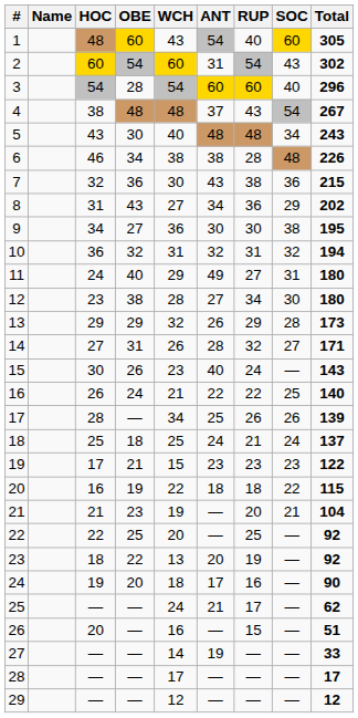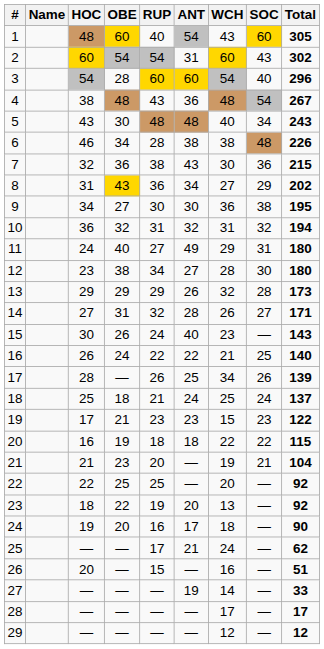 <table class="wikitable sortable" style="text-align:center;">
 <tr>
 <th>#</th>
 <th>Name</th>
 <th>HOC</th>
 <th>OBE</th>
+<th>RUP</th>
+<th>ANT</th>
 <th>WCH</th>
-<th>ANT</th>
-<th>RUP</th>
 <th>SOC</th>
 <th>Total</th>
 </tr>
 <tr>
 <td>1</td>
 <td align="left"></td>
 <td bgcolor="CC9966">48</td>
 <td bgcolor="gold">60</td>
+<td>40</td>
+<td bgcolor="silver">54</td>
 <td>43</td>
-<td bgcolor="silver">54</td>
-<td>40</td>
 <td bgcolor="gold">60</td>
 <td><strong>305</strong></td>
 </tr>
 <tr>
 <td>2</td>
 <td align="left"></td>
 <td bgcolor="gold">60</td>
 <td bgcolor="silver">54</td>
+<td bgcolor="silver">54</td>
+<td>31</td>
 <td bgcolor="gold">60</td>
-<td>31</td>
-<td bgcolor="silver">54</td>
 <td>43</td>
 <td><strong>302</strong></td>
 </tr>
 <tr>
 <td>3</td>
 <td align="left"></td>
 <td bgcolor="silver">54</td>
 <td>28</td>
-<td bgcolor="silver">54</td>
 <td bgcolor="gold">60</td>
 <td bgcolor="gold">60</td>
+<td bgcolor="silver">54</td>
 <td>40</td>
 <td><strong>296</strong></td>
 </tr>
 <tr>
 <td>4</td>
 <td align="left"></td>
 <td>38</td>
 <td bgcolor="CC9966">48</td>
+<td>43</td>
+<td>36</td>
 <td bgcolor="CC9966">48</td>
-<td>37</td>
-<td>43</td>
 <td bgcolor="silver">54</td>
 <td><strong>267</strong></td>
 </tr>
 <tr>
 <td>5</td>
 <td align="left"></td>
 <td>43</td>
 <td>30</td>
-<td>40</td>
 <td bgcolor="CC9966">48</td>
 <td bgcolor="CC9966">48</td>
+<td>40</td>
 <td>34</td>
 <td><strong>243</strong></td>
 </tr>
 <tr>
 <td>6</td>
 <td align="left"></td>
 <td>46</td>
 <td>34</td>
+<td>28</td>
 <td>38</td>
 <td>38</td>
-<td>28</td>
 <td bgcolor="CC9966">48</td>
 <td><strong>226</strong></td>
 </tr>
 <tr>
 <td>7</td>
 <td align="left"></td>
 <td>32</td>
 <td>36</td>
+<td>38</td>
+<td>43</td>
 <td>30</td>
-<td>43</td>
-<td>38</td>
 <td>36</td>
 <td><strong>215</strong></td>
 </tr>
 <tr>
 <td>8</td>
 <td align="left"></td>
 <td>31</td>
-<td>43</td>
+<td style="background: gold;">43</td>
+<td>36</td>
+<td>34</td>
 <td>27</td>
-<td>34</td>
-<td>36</td>
 <td>29</td>
 <td><strong>202</strong></td>
 </tr>
 <tr>
 <td>9</td>
 <td align="left"></td>
 <td>34</td>
 <td>27</td>
-<td>36</td>
 <td>30</td>
 <td>30</td>
+<td>36</td>
 <td>38</td>
 <td><strong>195</strong></td>
 </tr>
 <tr>
 <td>10</td>
 <td align="left"></td>
 <td>36</td>
 <td>32</td>
 <td>31</td>
 <td>32</td>
 <td>31</td>
 <td>32</td>
 <td><strong>194</strong></td>
 </tr>
 <tr>
 <td>11</td>
 <td align="left"></td>
 <td>24</td>
 <td>40</td>
+<td>27</td>
+<td>49</td>
 <td>29</td>
-<td>49</td>
-<td>27</td>
 <td>31</td>
 <td><strong>180</strong></td>
 </tr>
 <tr>
 <td>12</td>
 <td align="left"></td>
 <td>23</td>
 <td>38</td>
+<td>34</td>
+<td>27</td>
 <td>28</td>
-<td>27</td>
-<td>34</td>
 <td>30</td>
 <td><strong>180</strong></td>
 </tr>
 <tr>
 <td>13</td>
 <td align="left"></td>
 <td>29</td>
 <td>29</td>
+<td>29</td>
+<td>26</td>
 <td>32</td>
-<td>26</td>
-<td>29</td>
 <td>28</td>
 <td><strong>173</strong></td>
 </tr>
 <tr>
 <td>14</td>
 <td align="left"></td>
 <td>27</td>
 <td>31</td>
+<td>32</td>
+<td>28</td>
 <td>26</td>
-<td>28</td>
-<td>32</td>
 <td>27</td>
 <td><strong>171</strong></td>
 </tr>
 <tr>
 <td>15</td>
 <td align="left"></td>
 <td>30</td>
 <td>26</td>
+<td>24</td>
+<td>40</td>
 <td>23</td>
-<td>40</td>
-<td>24</td>
 <td>—</td>
 <td><strong>143</strong></td>
 </tr>
 <tr>
 <td>16</td>
 <td align="left"></td>
 <td>26</td>
 <td>24</td>
-<td>21</td>
 <td>22</td>
 <td>22</td>
+<td>21</td>
 <td>25</td>
 <td><strong>140</strong></td>
 </tr>
 <tr>
 <td>17</td>
 <td align="left"></td>
 <td>28</td>
 <td>—</td>
+<td>26</td>
+<td>25</td>
 <td>34</td>
-<td>25</td>
-<td>26</td>
 <td>26</td>
 <td><strong>139</strong></td>
 </tr>
 <tr>
 <td>18</td>
 <td align="left"></td>
 <td>25</td>
 <td>18</td>
+<td>21</td>
+<td>24</td>
 <td>25</td>
-<td>24</td>
-<td>21</td>
 <td>24</td>
 <td><strong>137</strong></td>
 </tr>
 <tr>
 <td>19</td>
 <td align="left"></td>
 <td>17</td>
 <td>21</td>
-<td>15</td>
 <td>23</td>
 <td>23</td>
+<td>15</td>
 <td>23</td>
 <td><strong>122</strong></td>
 </tr>
 <tr>
 <td>20</td>
 <td align="left"></td>
 <td>16</td>
 <td>19</td>
-<td>22</td>
 <td>18</td>
 <td>18</td>
+<td>22</td>
 <td>22</td>
 <td><strong>115</strong></td>
 </tr>
 <tr>
 <td>21</td>
 <td align="left"></td>
 <td>21</td>
 <td>23</td>
+<td>20</td>
+<td>—</td>
 <td>19</td>
-<td>—</td>
-<td>20</td>
 <td>21</td>
 <td><strong>104</strong></td>
 </tr>
 <tr>
 <td>22</td>
 <td align="left"></td>
 <td>22</td>
 <td>25</td>
+<td>25</td>
+<td>—</td>
 <td>20</td>
-<td>—</td>
-<td>25</td>
 <td>—</td>
 <td><strong>92</strong></td>
 </tr>
 <tr>
 <td>23</td>
 <td align="left"></td>
 <td>18</td>
 <td>22</td>
+<td>19</td>
+<td>20</td>
 <td>13</td>
-<td>20</td>
-<td>19</td>
 <td>—</td>
 <td><strong>92</strong></td>
 </tr>
 <tr>
 <td>24</td>
 <td align="left"></td>
 <td>19</td>
 <td>20</td>
+<td>16</td>
+<td>17</td>
 <td>18</td>
-<td>17</td>
-<td>16</td>
 <td>—</td>
 <td><strong>90</strong></td>
 </tr>
 <tr>
 <td>25</td>
 <td align="left"></td>
 <td>—</td>
 <td>—</td>
+<td>17</td>
+<td>21</td>
 <td>24</td>
-<td>21</td>
-<td>17</td>
 <td>—</td>
 <td><strong>62</strong></td>
 </tr>
 <tr>
 <td>26</td>
 <td align="left"></td>
 <td>20</td>
 <td>—</td>
+<td>15</td>
+<td>—</td>
 <td>16</td>
-<td>—</td>
-<td>15</td>
 <td>—</td>
 <td><strong>51</strong></td>
 </tr>
 <tr>
 <td>27</td>
 <td align="left"></td>
 <td>—</td>
 <td>—</td>
+<td>—</td>
+<td>19</td>
 <td>14</td>
-<td>19</td>
-<td>—</td>
 <td>—</td>
 <td><strong>33</strong></td>
 </tr>
 <tr>
 <td>28</td>
 <td align="left"></td>
 <td>—</td>
 <td>—</td>
-<td>17</td>
 <td>—</td>
 <td>—</td>
+<td>17</td>
 <td>—</td>
 <td><strong>17</strong></td>
 </tr>
 <tr>
 <td>29</td>
 <td align="left"></td>
 <td>—</td>
 <td>—</td>
-<td>12</td>
 <td>—</td>
 <td>—</td>
+<td>12</td>
 <td>—</td>
 <td><strong>12</strong></td>
 </tr>
 </table>
